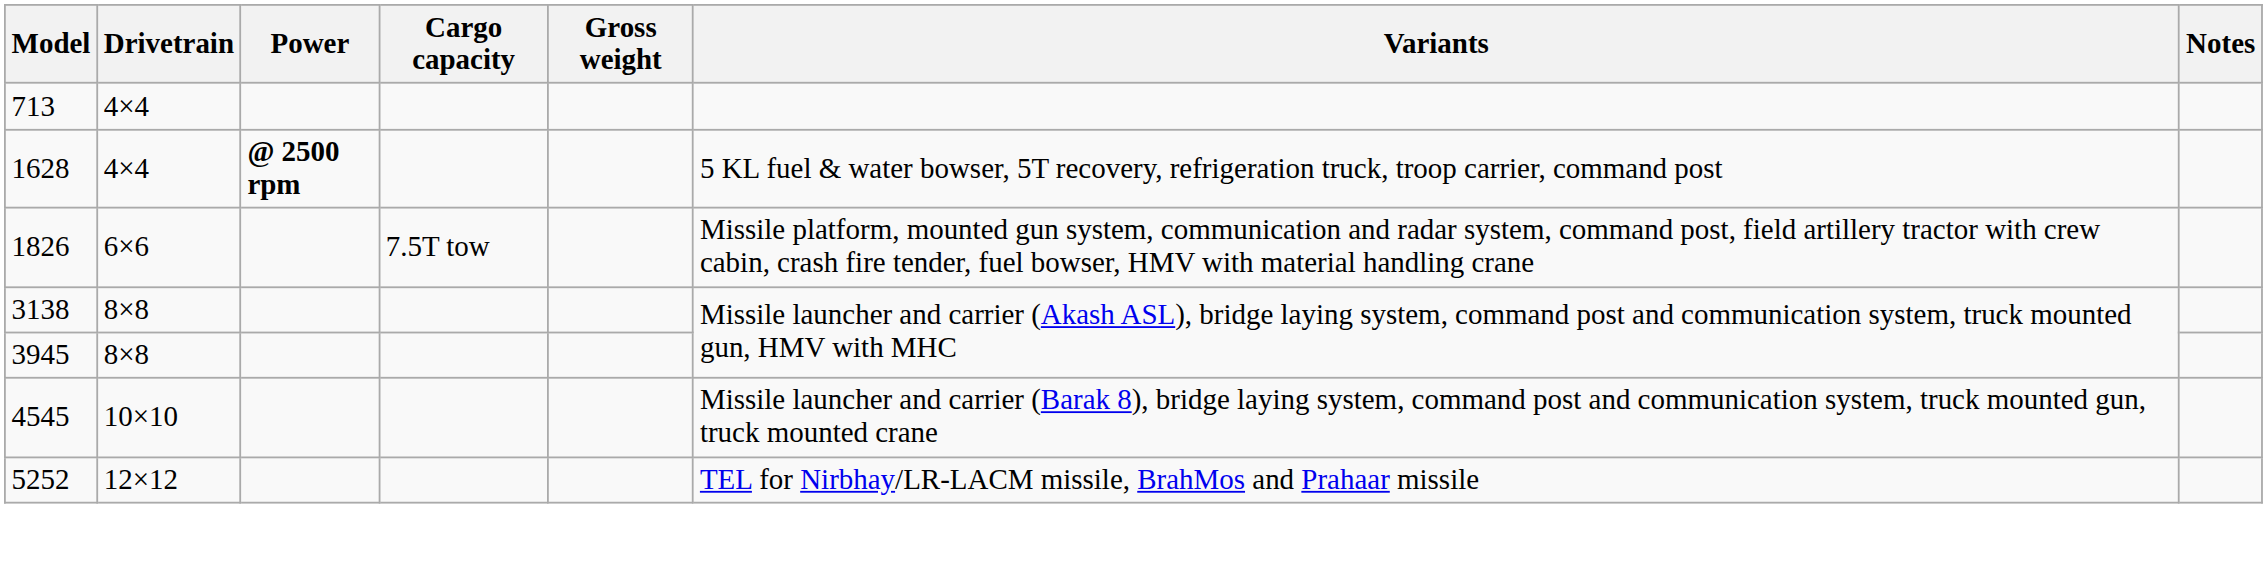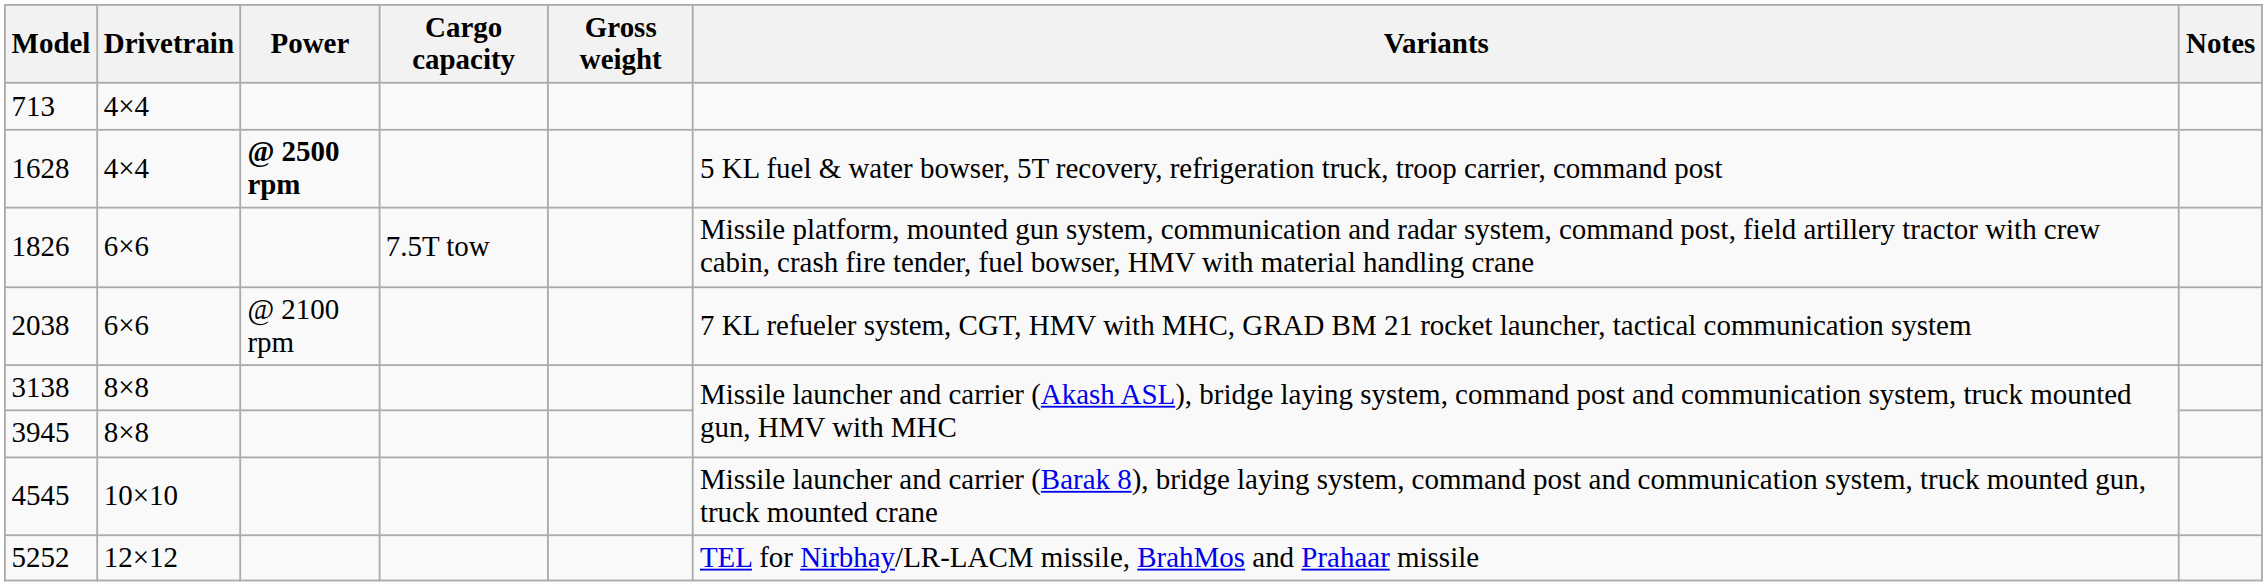 <table class="wikitable">
 <tr>
 <th>Model</th>
 <th>Drivetrain</th>
 <th>Power</th>
 <th>Cargo capacity</th>
 <th>Gross weight</th>
 <th>Variants</th>
 <th>Notes</th>
 </tr>
 <tr>
 <td>713</td>
 <td>4×4</td>
 <td></td>
 <td></td>
 <td></td>
 <td></td>
 <td></td>
 </tr>
 <tr>
 <td>1628</td>
 <td>4×4</td>
 <td><strong> @ 2500 rpm</strong></td>
 <td></td>
 <td></td>
 <td>5 KL fuel & water bowser, 5T recovery, refrigeration truck, troop carrier, command post</td>
 <td></td>
 </tr>
 <tr>
 <td>1826</td>
 <td>6×6</td>
 <td></td>
 <td>7.5T tow</td>
 <td></td>
 <td>Missile platform, mounted gun system, communication and radar system, command post, field artillery tractor with crew cabin, crash fire tender, fuel bowser, HMV with material handling crane</td>
 <td></td>
 </tr>
 <tr>
+<td>2038</td>
+<td>6×6</td>
+<td> @ 2100 rpm</td>
+<td></td>
+<td></td>
+<td>7 KL refueler system, CGT, HMV with MHC, GRAD BM 21 rocket launcher, tactical communication system</td>
+<td></td>
+</tr>
+<tr>
 <td>3138</td>
 <td>8×8</td>
 <td></td>
 <td></td>
 <td></td>
 <td rowspan="2">Missile launcher and carrier (<a href='#'>Akash ASL</a>), bridge laying system, command post and communication system, truck mounted gun, HMV with MHC</td>
 <td></td>
 </tr>
 <tr>
 <td>3945</td>
 <td>8×8</td>
 <td></td>
 <td></td>
 <td></td>
 <td></td>
 </tr>
 <tr>
 <td>4545</td>
 <td>10×10</td>
 <td></td>
 <td></td>
 <td></td>
 <td>Missile launcher and carrier (<a href='#'>Barak 8</a>), bridge laying system, command post and communication system, truck mounted gun, truck mounted crane</td>
 <td></td>
 </tr>
 <tr>
 <td>5252</td>
 <td>12×12</td>
 <td></td>
 <td></td>
 <td></td>
 <td><a href='#'>TEL</a> for <a href='#'>Nirbhay</a>/LR-LACM missile, <a href='#'>BrahMos</a> and <a href='#'>Prahaar</a> missile</td>
 <td></td>
 </tr>
 </table>
